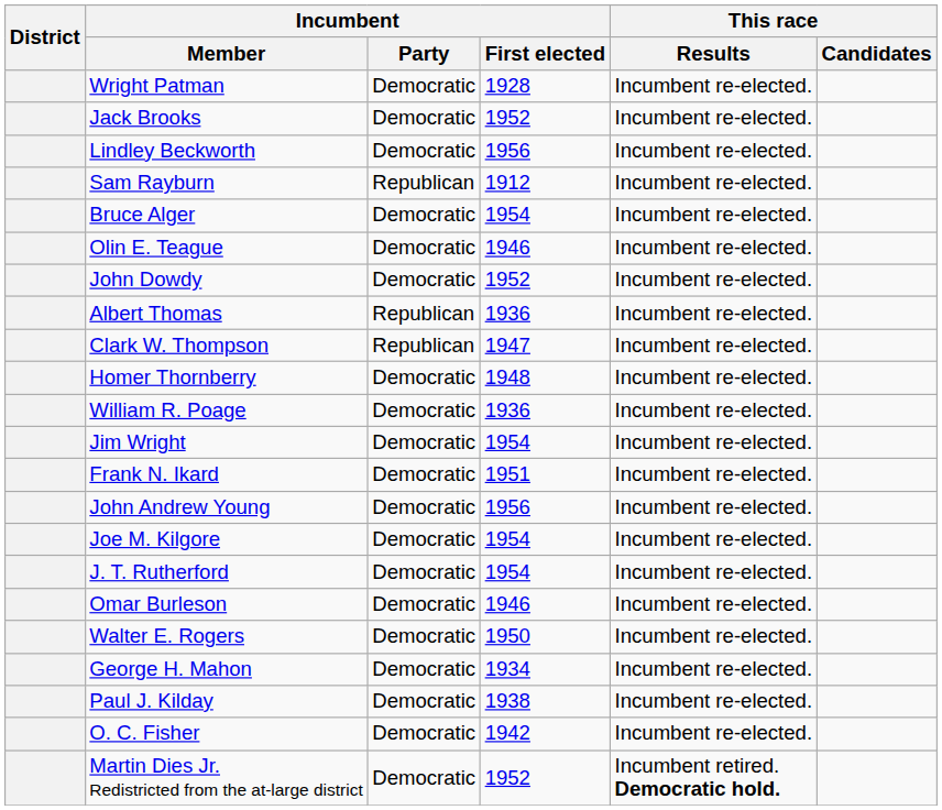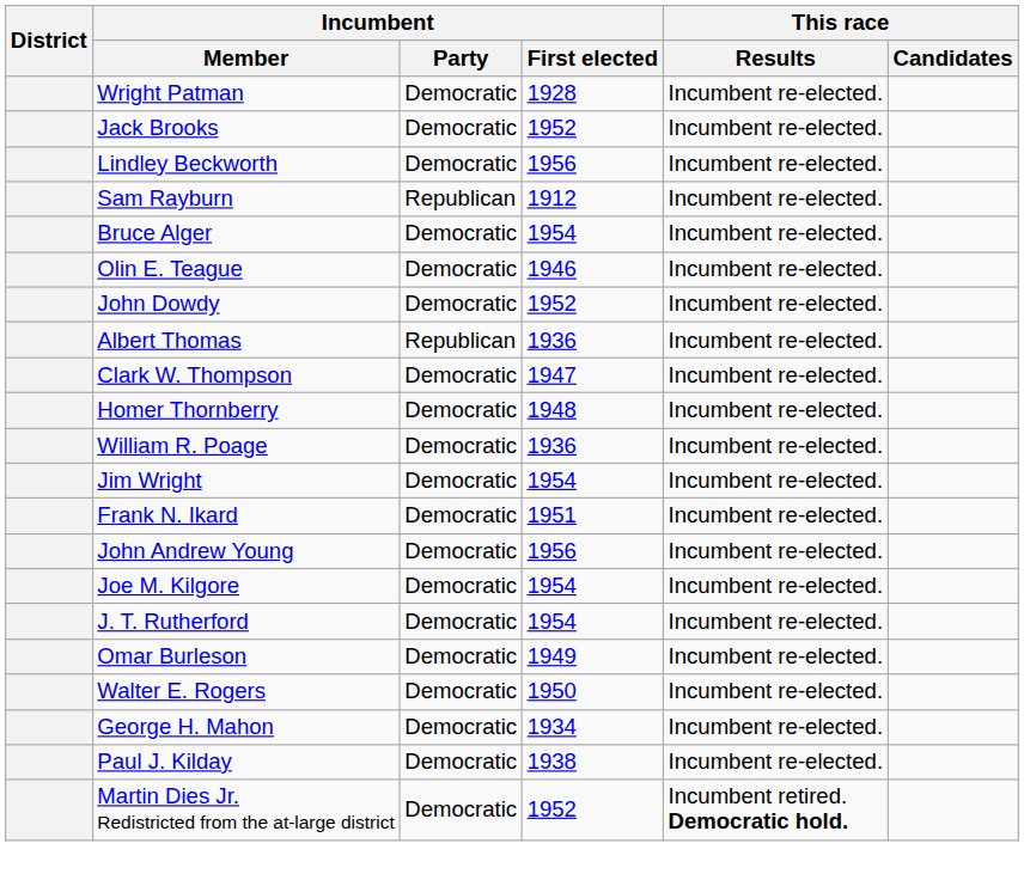 <table class=wikitable>
 <tr>
 <th rowspan=2>District</th>
 <th colspan=3>Incumbent</th>
 <th colspan=2>This race</th>
 </tr>
 <tr>
 <th>Member</th>
 <th>Party</th>
 <th>First elected</th>
 <th>Results</th>
 <th>Candidates</th>
 </tr>
 <tr>
 <th></th>
 <td><a href='#'>Wright Patman</a></td>
 <td>Democratic</td>
 <td><a href='#'>1928</a></td>
 <td>Incumbent re-elected.</td>
 <td nowrap></td>
 </tr>
 <tr>
 <th></th>
 <td><a href='#'>Jack Brooks</a></td>
 <td>Democratic</td>
 <td><a href='#'>1952</a></td>
 <td>Incumbent re-elected.</td>
 <td nowrap></td>
 </tr>
 <tr>
 <th></th>
 <td><a href='#'>Lindley Beckworth</a></td>
 <td>Democratic</td>
 <td><a href='#'>1956</a></td>
 <td>Incumbent re-elected.</td>
 <td nowrap></td>
 </tr>
 <tr>
 <th></th>
 <td><a href='#'>Sam Rayburn</a></td>
 <td>Republican</td>
 <td><a href='#'>1912</a></td>
 <td>Incumbent re-elected.</td>
 <td nowrap></td>
 </tr>
 <tr>
 <th></th>
 <td><a href='#'>Bruce Alger</a></td>
 <td>Democratic</td>
 <td><a href='#'>1954</a></td>
 <td>Incumbent re-elected.</td>
 <td nowrap></td>
 </tr>
 <tr>
 <th></th>
 <td><a href='#'>Olin E. Teague</a></td>
 <td>Democratic</td>
 <td><a href='#'>1946</a></td>
 <td>Incumbent re-elected.</td>
 <td nowrap></td>
 </tr>
 <tr>
 <th></th>
 <td><a href='#'>John Dowdy</a></td>
 <td>Democratic</td>
 <td><a href='#'>1952</a></td>
 <td>Incumbent re-elected.</td>
 <td nowrap></td>
 </tr>
 <tr>
 <th></th>
 <td><a href='#'>Albert Thomas</a></td>
 <td>Republican</td>
 <td><a href='#'>1936</a></td>
 <td>Incumbent re-elected.</td>
 <td nowrap></td>
 </tr>
 <tr>
 <th></th>
 <td><a href='#'>Clark W. Thompson</a></td>
-<td>Republican</td>
+<td>Democratic</td>
 <td><a href='#'>1947 </a></td>
 <td>Incumbent re-elected.</td>
 <td nowrap></td>
 </tr>
 <tr>
 <th></th>
 <td><a href='#'>Homer Thornberry</a></td>
 <td>Democratic</td>
 <td><a href='#'>1948</a></td>
 <td>Incumbent re-elected.</td>
 <td nowrap></td>
 </tr>
 <tr>
 <th></th>
 <td><a href='#'>William R. Poage</a></td>
 <td>Democratic</td>
 <td><a href='#'>1936</a></td>
 <td>Incumbent re-elected.</td>
 <td nowrap></td>
 </tr>
 <tr>
 <th></th>
 <td><a href='#'>Jim Wright</a></td>
 <td>Democratic</td>
 <td><a href='#'>1954</a></td>
 <td>Incumbent re-elected.</td>
 <td nowrap></td>
 </tr>
 <tr>
 <th></th>
 <td><a href='#'>Frank N. Ikard</a></td>
 <td>Democratic</td>
 <td><a href='#'>1951 </a></td>
 <td>Incumbent re-elected.</td>
 <td nowrap></td>
 </tr>
 <tr>
 <th></th>
 <td><a href='#'>John Andrew Young</a></td>
 <td>Democratic</td>
 <td><a href='#'>1956</a></td>
 <td>Incumbent re-elected.</td>
 <td nowrap></td>
 </tr>
 <tr>
 <th></th>
 <td><a href='#'>Joe M. Kilgore</a></td>
 <td>Democratic</td>
 <td><a href='#'>1954</a></td>
 <td>Incumbent re-elected.</td>
 <td nowrap></td>
 </tr>
 <tr>
 <th></th>
 <td><a href='#'>J. T. Rutherford</a></td>
 <td>Democratic</td>
 <td><a href='#'>1954</a></td>
 <td>Incumbent re-elected.</td>
 <td nowrap></td>
 </tr>
 <tr>
 <th></th>
 <td><a href='#'>Omar Burleson</a></td>
 <td>Democratic</td>
-<td><a href='#'>1946</a></td>
+<td><a href='#'>1949</a></td>
 <td>Incumbent re-elected.</td>
 <td nowrap></td>
 </tr>
 <tr>
 <th></th>
 <td><a href='#'>Walter E. Rogers</a></td>
 <td>Democratic</td>
 <td><a href='#'>1950</a></td>
 <td>Incumbent re-elected.</td>
 <td nowrap></td>
 </tr>
 <tr>
 <th></th>
 <td><a href='#'>George H. Mahon</a></td>
 <td>Democratic</td>
 <td><a href='#'>1934</a></td>
 <td>Incumbent re-elected.</td>
 <td nowrap></td>
 </tr>
 <tr>
 <th></th>
 <td><a href='#'>Paul J. Kilday</a></td>
 <td>Democratic</td>
 <td><a href='#'>1938</a></td>
 <td>Incumbent re-elected.</td>
 <td nowrap></td>
 </tr>
 <tr>
 <th></th>
-<td><a href='#'>O. C. Fisher</a></td>
-<td>Democratic</td>
-<td><a href='#'>1942</a></td>
-<td>Incumbent re-elected.</td>
-<td nowrap></td>
-</tr>
-<tr>
-<th></th>
 <td><a href='#'>Martin Dies Jr.</a><br><small>Redistricted from the at-large district</small></td>
 <td>Democratic</td>
 <td><a href='#'>1952</a></td>
 <td>Incumbent retired.<br><strong>Democratic hold.</strong></td>
 <td nowrap></td>
 </tr>
 </table>
